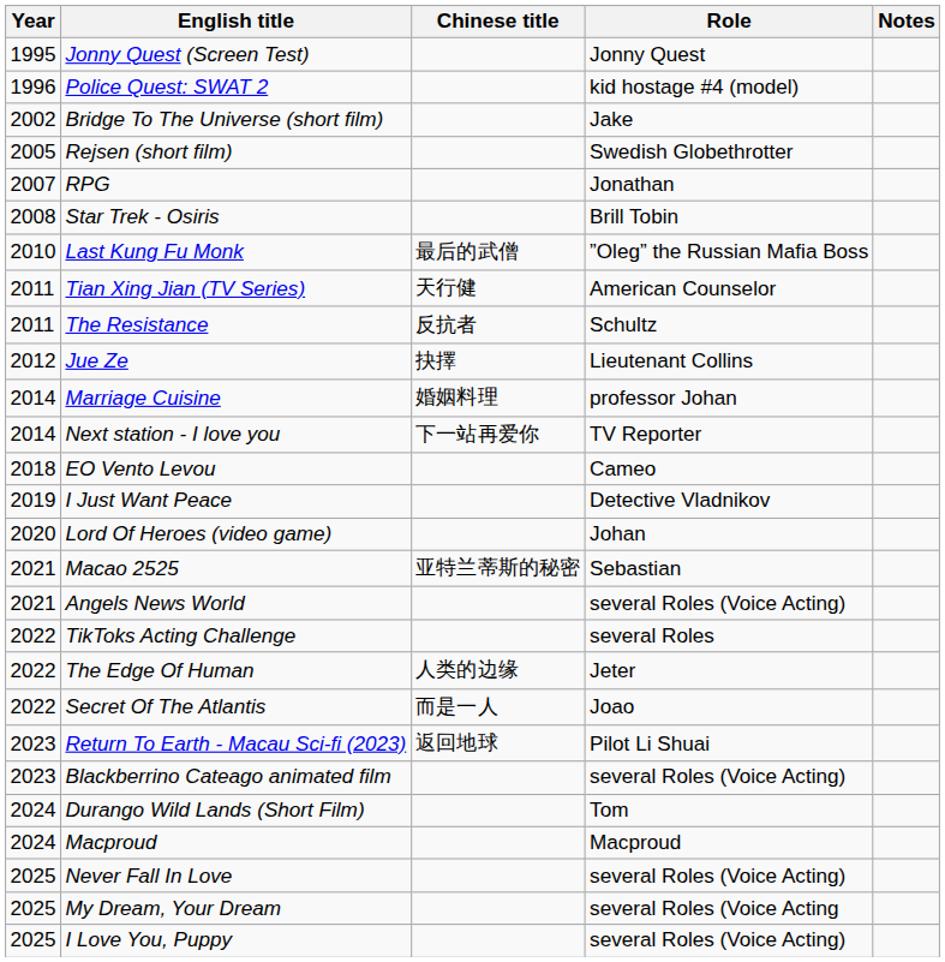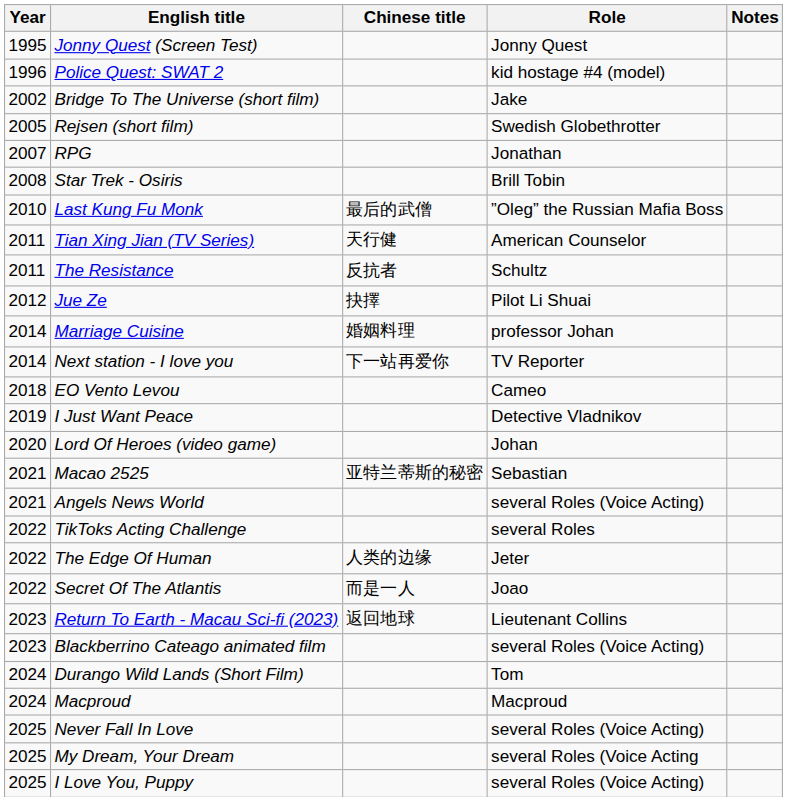 <table class="wikitable sortable">
 <tr>
 <th>Year</th>
 <th>English title</th>
 <th>Chinese title</th>
 <th>Role</th>
 <th class="unsortable">Notes</th>
 </tr>
 <tr>
 <td>1995</td>
 <td><em><a href='#'>Jonny Quest</a> (Screen Test)</em></td>
 <td></td>
 <td>Jonny Quest</td>
 <td></td>
 </tr>
 <tr>
 <td>1996</td>
 <td><em><a href='#'>Police Quest: SWAT 2</a></em></td>
 <td></td>
 <td>kid hostage #4 (model)</td>
 <td></td>
 </tr>
 <tr>
 <td>2002</td>
 <td><em>Bridge To The Universe (short film)</em></td>
 <td></td>
 <td>Jake</td>
 <td></td>
 </tr>
 <tr>
 <td>2005</td>
 <td><em>Rejsen (short film)</em></td>
 <td></td>
 <td>Swedish Globethrotter</td>
 <td></td>
 </tr>
 <tr>
 <td>2007</td>
 <td><em>RPG</em></td>
 <td></td>
 <td>Jonathan</td>
 <td></td>
 </tr>
 <tr>
 <td>2008</td>
 <td><em>Star Trek - Osiris</em></td>
 <td></td>
 <td>Brill Tobin</td>
 <td></td>
 </tr>
 <tr>
 <td>2010</td>
 <td><em><a href='#'>Last Kung Fu Monk</a></em></td>
 <td>最后的武僧</td>
 <td>”Oleg” the Russian Mafia Boss</td>
 <td></td>
 </tr>
 <tr>
 <td>2011</td>
 <td><em><a href='#'>Tian Xing Jian (TV Series)</a></em></td>
 <td>天行健</td>
 <td>American Counselor</td>
 <td></td>
 </tr>
 <tr>
 <td>2011</td>
 <td><em><a href='#'>The Resistance</a></em></td>
 <td>反抗者</td>
 <td>Schultz</td>
 <td></td>
 </tr>
 <tr>
 <td>2012</td>
 <td><em><a href='#'>Jue Ze</a></em></td>
 <td>抉擇</td>
-<td>Lieutenant Collins</td>
+<td>Pilot Li Shuai</td>
 <td></td>
 </tr>
 <tr>
 <td>2014</td>
 <td><em><a href='#'>Marriage Cuisine</a></em></td>
 <td>婚姻料理</td>
 <td>professor Johan</td>
 <td></td>
 </tr>
 <tr>
 <td>2014</td>
 <td><em>Next station - I love you </em></td>
 <td>下一站再爱你</td>
 <td>TV Reporter</td>
 <td></td>
 </tr>
 <tr>
 <td>2018</td>
 <td><em>EO Vento Levou</em></td>
 <td></td>
 <td>Cameo</td>
 <td></td>
 </tr>
 <tr>
 <td>2019</td>
 <td><em>I Just Want Peace</em></td>
 <td></td>
 <td>Detective Vladnikov</td>
 <td></td>
 </tr>
 <tr>
 <td>2020</td>
 <td><em>Lord Of Heroes (video game)</em></td>
 <td></td>
 <td>Johan</td>
 <td></td>
 </tr>
 <tr>
 <td>2021</td>
 <td><em>Macao 2525</em></td>
 <td>亚特兰蒂斯的秘密</td>
 <td>Sebastian</td>
 <td></td>
 </tr>
 <tr>
 <td>2021</td>
 <td><em>Angels News World</em></td>
 <td></td>
 <td>several Roles (Voice Acting)</td>
 <td></td>
 </tr>
 <tr>
 <td>2022</td>
 <td><em>TikToks Acting Challenge</em></td>
 <td></td>
 <td>several Roles</td>
 <td></td>
 </tr>
 <tr>
 <td>2022</td>
 <td><em>The Edge Of Human</em></td>
 <td>人类的边缘</td>
 <td>Jeter</td>
 <td></td>
 </tr>
 <tr>
 <td>2022</td>
 <td><em>Secret Of The Atlantis</em></td>
 <td>而是一人</td>
 <td>Joao</td>
 <td></td>
 </tr>
 <tr>
 <td>2023</td>
 <td><em><a href='#'>Return To Earth - Macau Sci-fi (2023)</a></em></td>
 <td>返回地球</td>
-<td>Pilot Li Shuai</td>
+<td>Lieutenant Collins</td>
 <td></td>
 </tr>
 <tr>
 <td>2023</td>
 <td><em>Blackberrino Cateago animated film </em></td>
 <td></td>
 <td>several Roles (Voice Acting)</td>
 <td></td>
 </tr>
 <tr>
 <td>2024</td>
 <td><em>Durango Wild Lands (Short Film)</em></td>
 <td></td>
 <td>Tom</td>
 <td></td>
 </tr>
 <tr>
 <td>2024</td>
 <td><em>Macproud</em></td>
 <td></td>
 <td>Macproud</td>
 <td></td>
 </tr>
 <tr>
 <td>2025</td>
 <td><em>Never Fall In Love</em></td>
 <td></td>
 <td>several Roles (Voice Acting)</td>
 <td></td>
 </tr>
 <tr>
 <td>2025</td>
 <td><em>My Dream, Your Dream</em></td>
 <td></td>
 <td>several Roles (Voice Acting</td>
 <td></td>
 </tr>
 <tr>
 <td>2025</td>
 <td><em>I Love You, Puppy</em></td>
 <td></td>
 <td>several Roles (Voice Acting)</td>
 <td></td>
 </tr>
 <tr>
 </tr>
 </table>
